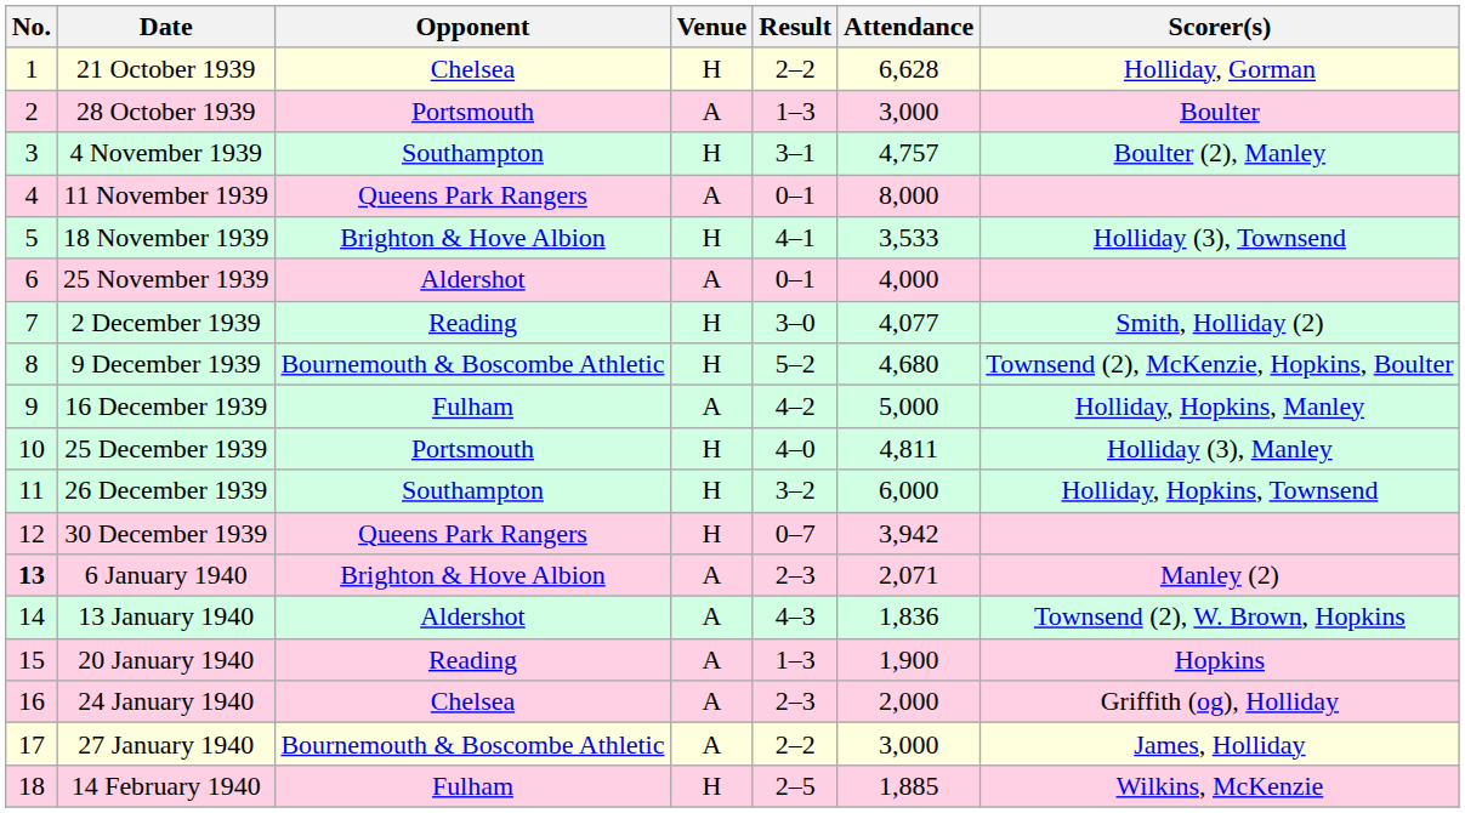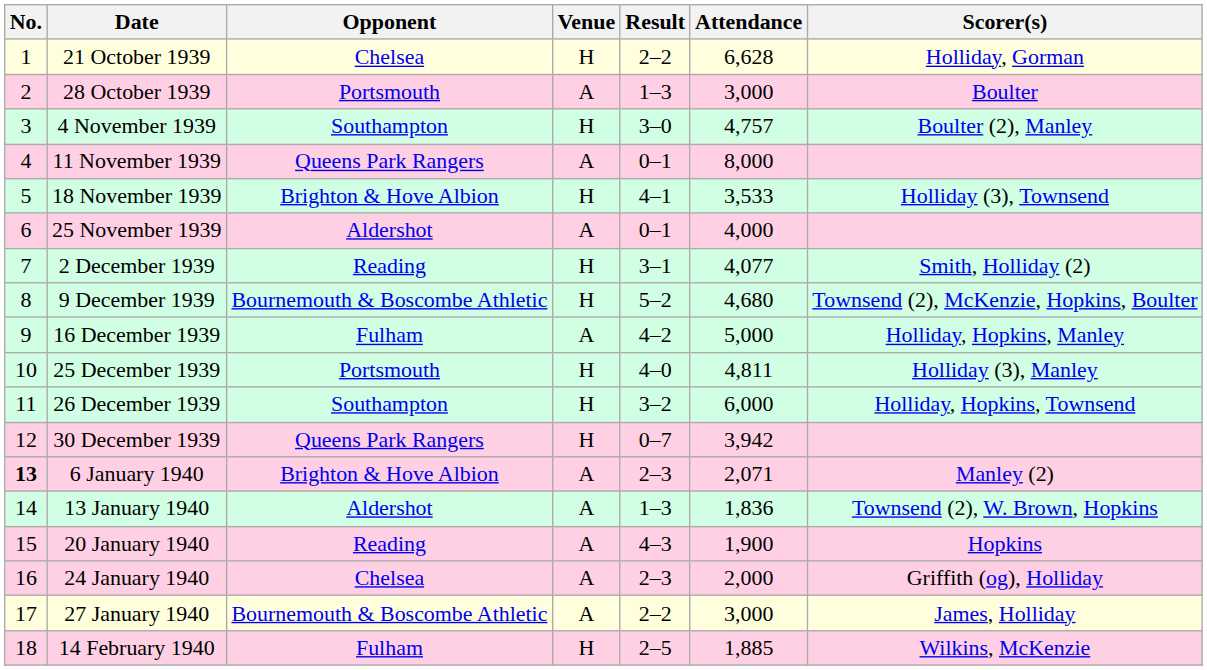 <table class="wikitable sortable" style="text-align:center;">
 <tr>
 <th>No.</th>
 <th>Date</th>
 <th>Opponent</th>
 <th>Venue</th>
 <th>Result</th>
 <th>Attendance</th>
 <th>Scorer(s)</th>
 </tr>
 <tr style="background:#ffd;">
 <td>1</td>
 <td>21 October 1939</td>
 <td><a href='#'>Chelsea</a></td>
 <td>H</td>
 <td>2–2</td>
 <td>6,628</td>
 <td><a href='#'>Holliday</a>, <a href='#'>Gorman</a></td>
 </tr>
 <tr style="background:#ffd0e3;">
 <td>2</td>
 <td>28 October 1939</td>
 <td><a href='#'>Portsmouth</a></td>
 <td>A</td>
 <td>1–3</td>
 <td>3,000</td>
 <td><a href='#'>Boulter</a></td>
 </tr>
 <tr style="background:#d0ffe3;">
 <td>3</td>
 <td>4 November 1939</td>
 <td><a href='#'>Southampton</a></td>
 <td>H</td>
-<td>3–1</td>
+<td>3–0</td>
 <td>4,757</td>
 <td><a href='#'>Boulter</a> (2), <a href='#'>Manley</a></td>
 </tr>
 <tr style="background:#ffd0e3;">
 <td>4</td>
 <td>11 November 1939</td>
 <td><a href='#'>Queens Park Rangers</a></td>
 <td>A</td>
 <td>0–1</td>
 <td>8,000</td>
 <td></td>
 </tr>
 <tr style="background:#d0ffe3;">
 <td>5</td>
 <td>18 November 1939</td>
 <td><a href='#'>Brighton & Hove Albion</a></td>
 <td>H</td>
 <td>4–1</td>
 <td>3,533</td>
 <td><a href='#'>Holliday</a> (3), <a href='#'>Townsend</a></td>
 </tr>
 <tr style="background:#ffd0e3;">
 <td>6</td>
 <td>25 November 1939</td>
 <td><a href='#'>Aldershot</a></td>
 <td>A</td>
 <td>0–1</td>
 <td>4,000</td>
 <td></td>
 </tr>
 <tr style="background:#d0ffe3;">
 <td>7</td>
 <td>2 December 1939</td>
 <td><a href='#'>Reading</a></td>
 <td>H</td>
-<td>3–0</td>
+<td>3–1</td>
 <td>4,077</td>
 <td><a href='#'>Smith</a>, <a href='#'>Holliday</a> (2)</td>
 </tr>
 <tr style="background:#d0ffe3;">
 <td>8</td>
 <td>9 December 1939</td>
 <td><a href='#'>Bournemouth & Boscombe Athletic</a></td>
 <td>H</td>
 <td>5–2</td>
 <td>4,680</td>
 <td><a href='#'>Townsend</a> (2), <a href='#'>McKenzie</a>, <a href='#'>Hopkins</a>, <a href='#'>Boulter</a></td>
 </tr>
 <tr style="background:#d0ffe3;">
 <td>9</td>
 <td>16 December 1939</td>
 <td><a href='#'>Fulham</a></td>
 <td>A</td>
 <td>4–2</td>
 <td>5,000</td>
 <td><a href='#'>Holliday</a>, <a href='#'>Hopkins</a>, <a href='#'>Manley</a></td>
 </tr>
 <tr style="background:#d0ffe3;">
 <td>10</td>
 <td>25 December 1939</td>
 <td><a href='#'>Portsmouth</a></td>
 <td>H</td>
 <td>4–0</td>
 <td>4,811</td>
 <td><a href='#'>Holliday</a> (3), <a href='#'>Manley</a></td>
 </tr>
 <tr style="background:#d0ffe3;">
 <td>11</td>
 <td>26 December 1939</td>
 <td><a href='#'>Southampton</a></td>
 <td>H</td>
 <td>3–2</td>
 <td>6,000</td>
 <td><a href='#'>Holliday</a>, <a href='#'>Hopkins</a>, <a href='#'>Townsend</a></td>
 </tr>
 <tr style="background:#ffd0e3;">
 <td>12</td>
 <td>30 December 1939</td>
 <td><a href='#'>Queens Park Rangers</a></td>
 <td>H</td>
 <td>0–7</td>
 <td>3,942</td>
 <td></td>
 </tr>
 <tr style="background:#ffd0e3;">
 <td><strong>13</strong></td>
 <td>6 January 1940</td>
 <td><a href='#'>Brighton & Hove Albion</a></td>
 <td>A</td>
 <td>2–3</td>
 <td>2,071</td>
 <td><a href='#'>Manley</a> (2)</td>
 </tr>
 <tr style="background:#d0ffe3;">
 <td>14</td>
 <td>13 January 1940</td>
 <td><a href='#'>Aldershot</a></td>
 <td>A</td>
-<td>4–3</td>
+<td>1–3</td>
 <td>1,836</td>
 <td><a href='#'>Townsend</a> (2), <a href='#'>W. Brown</a>, <a href='#'>Hopkins</a></td>
 </tr>
 <tr style="background:#ffd0e3;">
 <td>15</td>
 <td>20 January 1940</td>
 <td><a href='#'>Reading</a></td>
 <td>A</td>
-<td>1–3</td>
+<td>4–3</td>
 <td>1,900</td>
 <td><a href='#'>Hopkins</a></td>
 </tr>
 <tr style="background:#ffd0e3;">
 <td>16</td>
 <td>24 January 1940</td>
 <td><a href='#'>Chelsea</a></td>
 <td>A</td>
 <td>2–3</td>
 <td>2,000</td>
 <td>Griffith (<a href='#'>og</a>), <a href='#'>Holliday</a></td>
 </tr>
 <tr style="background:#ffd;">
 <td>17</td>
 <td>27 January 1940</td>
 <td><a href='#'>Bournemouth & Boscombe Athletic</a></td>
 <td>A</td>
 <td>2–2</td>
 <td>3,000</td>
 <td><a href='#'>James</a>, <a href='#'>Holliday</a></td>
 </tr>
 <tr style="background:#ffd0e3;">
 <td>18</td>
 <td>14 February 1940</td>
 <td><a href='#'>Fulham</a></td>
 <td>H</td>
 <td>2–5</td>
 <td>1,885</td>
 <td><a href='#'>Wilkins</a>, <a href='#'>McKenzie</a></td>
 </tr>
 </table>
